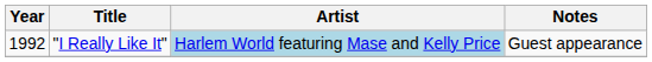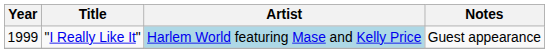 <table class="wikitable sortable">
 <tr>
 <th>Year</th>
 <th>Title</th>
 <th>Artist</th>
 <th class="unsortable">Notes</th>
 </tr>
 <tr>
-<td>1992</td>
+<td>1999</td>
 <td>"<a href='#'>I Really Like It</a>"</td>
 <td style="background: lightblue;"><a href='#'>Harlem World</a> featuring <a href='#'>Mase</a> and <a href='#'>Kelly Price</a></td>
 <td>Guest appearance</td>
 </tr>
 <tr>
 </tr>
 </table>
